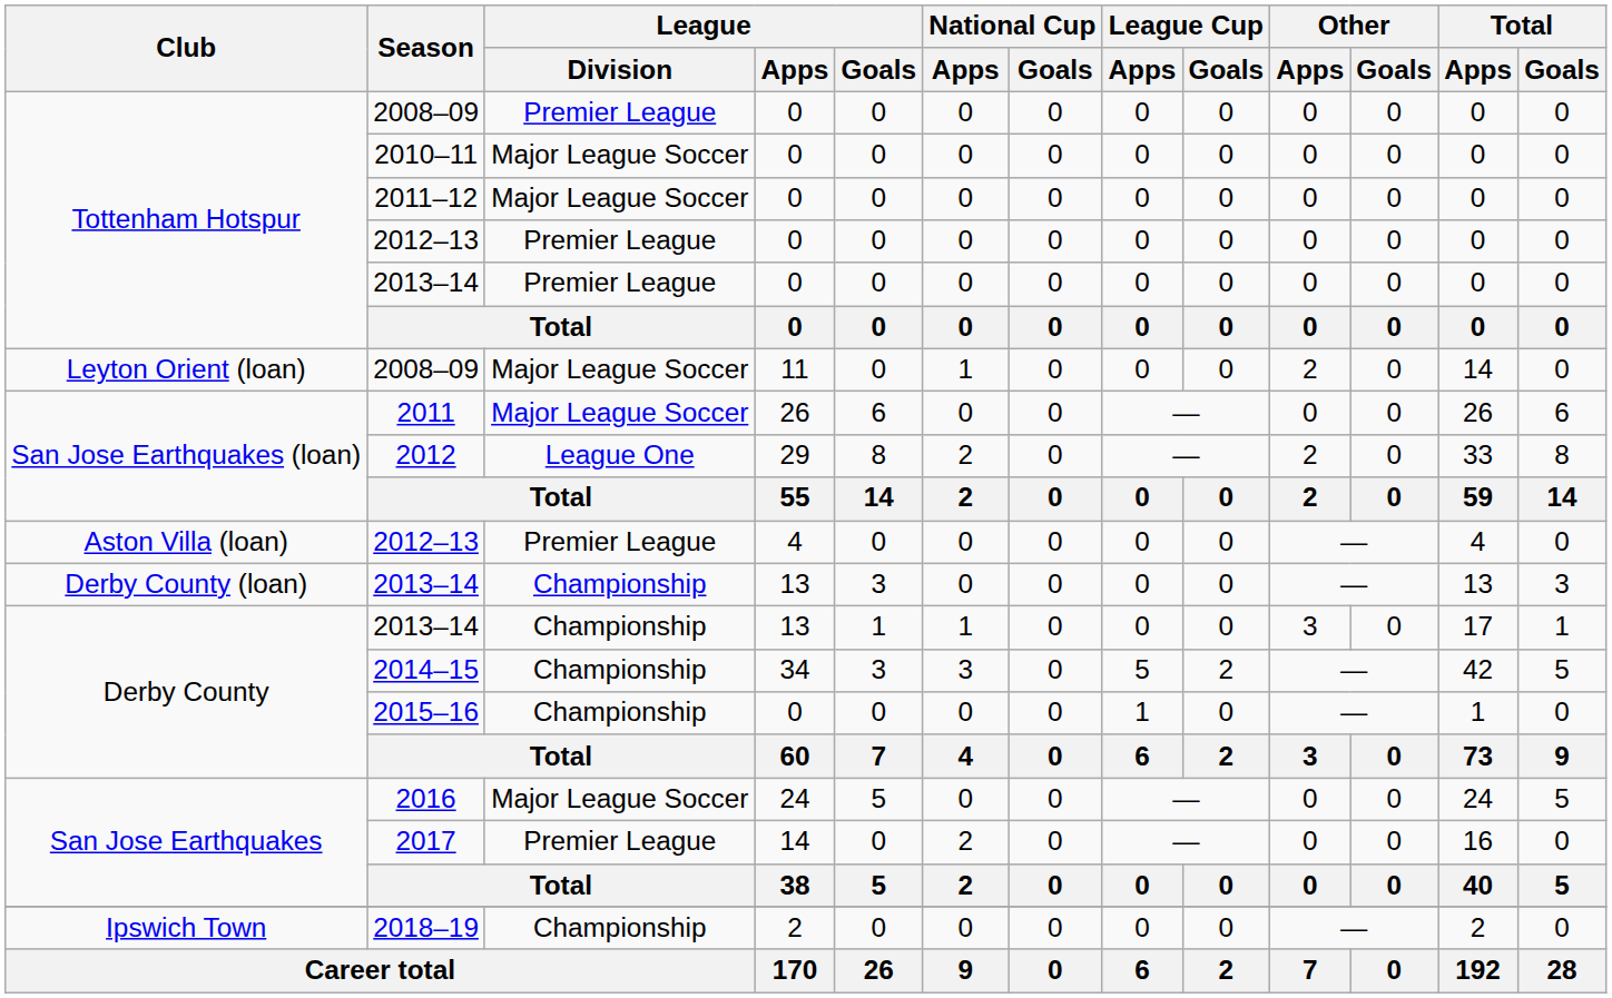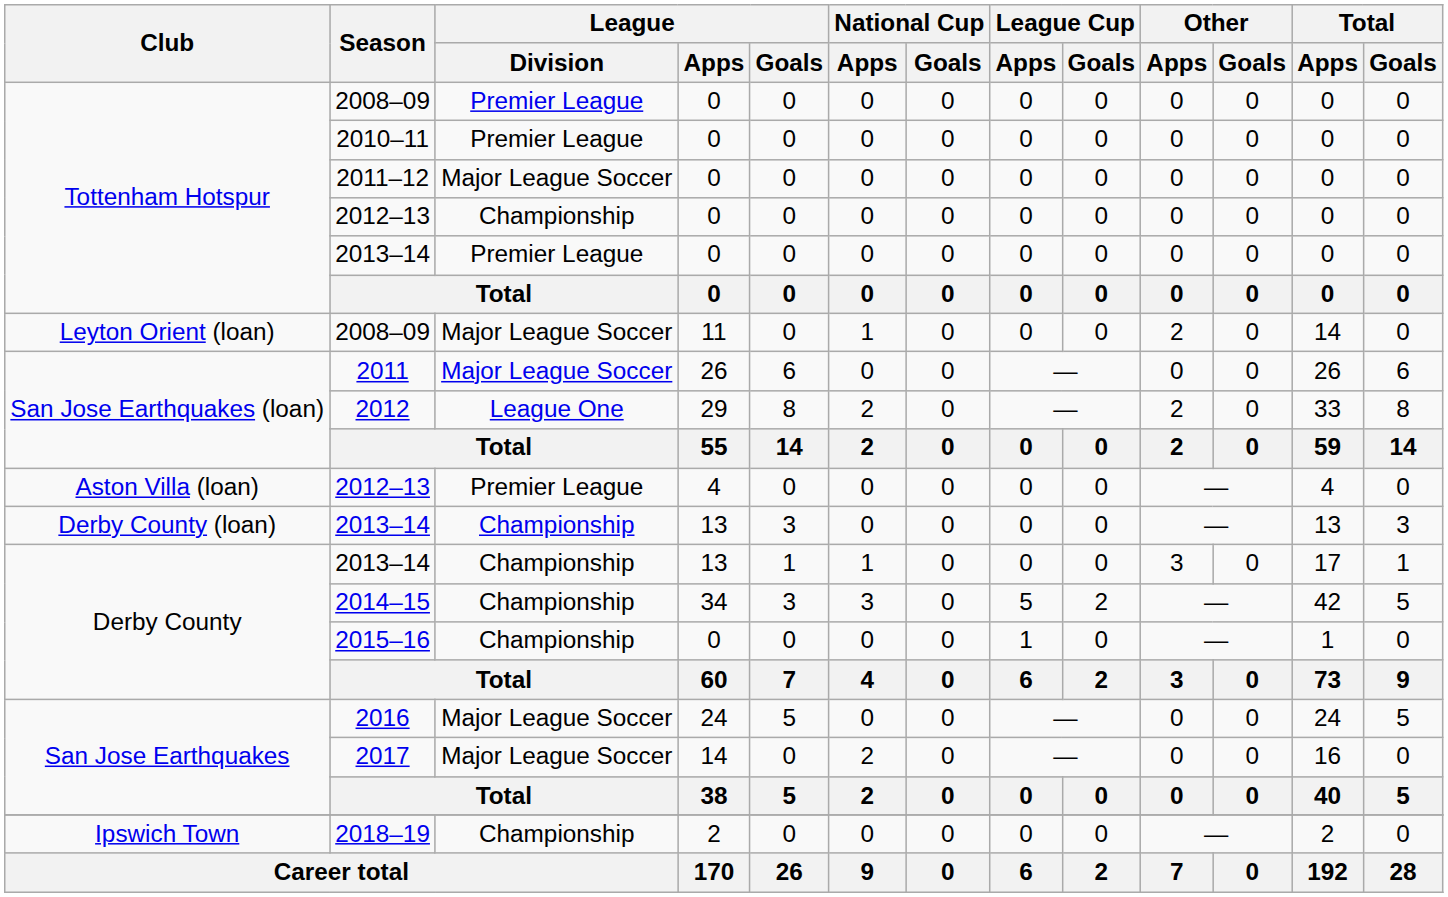 <table class="wikitable" style="text-align:center;">
 <tr>
 <th rowspan="2">Club</th>
 <th rowspan="2">Season</th>
 <th colspan="3">League</th>
 <th colspan="2">National Cup</th>
 <th colspan="2">League Cup</th>
 <th colspan="2">Other</th>
 <th colspan="2">Total</th>
 </tr>
 <tr>
 <th>Division</th>
 <th>Apps</th>
 <th>Goals</th>
 <th>Apps</th>
 <th>Goals</th>
 <th>Apps</th>
 <th>Goals</th>
 <th>Apps</th>
 <th>Goals</th>
 <th>Apps</th>
 <th>Goals</th>
 </tr>
 <tr>
 <td rowspan="6"><a href='#'>Tottenham Hotspur</a></td>
 <td 2008–09 Tottenham Hotspur F.C. season>2008–09</td>
 <td><a href='#'>Premier League</a></td>
 <td>0</td>
 <td>0</td>
 <td>0</td>
 <td>0</td>
 <td>0</td>
 <td>0</td>
 <td>0</td>
 <td>0</td>
 <td>0</td>
 <td>0</td>
 </tr>
 <tr>
 <td 2010–11 Tottenham Hotspur F.C. season>2010–11</td>
-<td>Major League Soccer</td>
+<td>Premier League</td>
 <td>0</td>
 <td>0</td>
 <td>0</td>
 <td>0</td>
 <td>0</td>
 <td>0</td>
 <td>0</td>
 <td>0</td>
 <td>0</td>
 <td>0</td>
 </tr>
 <tr>
 <td 20011–12 Tottenham Hotspur F.C. season>2011–12</td>
 <td>Major League Soccer</td>
 <td>0</td>
 <td>0</td>
 <td>0</td>
 <td>0</td>
 <td>0</td>
 <td>0</td>
 <td>0</td>
 <td>0</td>
 <td>0</td>
 <td>0</td>
 </tr>
 <tr>
 <td 2012–13 Tottenham Hotspur F.C. season>2012–13</td>
-<td>Premier League</td>
+<td>Championship</td>
 <td>0</td>
 <td>0</td>
 <td>0</td>
 <td>0</td>
 <td>0</td>
 <td>0</td>
 <td>0</td>
 <td>0</td>
 <td>0</td>
 <td>0</td>
 </tr>
 <tr>
 <td 2013–14 Tottenham Hotspur F.C. season>2013–14</td>
 <td>Premier League</td>
 <td>0</td>
 <td>0</td>
 <td>0</td>
 <td>0</td>
 <td>0</td>
 <td>0</td>
 <td>0</td>
 <td>0</td>
 <td>0</td>
 <td>0</td>
 </tr>
 <tr>
 <th colspan="2">Total</th>
 <th>0</th>
 <th>0</th>
 <th>0</th>
 <th>0</th>
 <th>0</th>
 <th>0</th>
 <th>0</th>
 <th>0</th>
 <th>0</th>
 <th>0</th>
 </tr>
 <tr>
 <td><a href='#'>Leyton Orient</a> (loan)</td>
 <td 2008–09 Leyton Orient F.C. season>2008–09</td>
 <td>Major League Soccer</td>
 <td>11</td>
 <td>0</td>
 <td>1</td>
 <td>0</td>
 <td>0</td>
 <td>0</td>
 <td>2</td>
 <td>0</td>
 <td>14</td>
 <td>0</td>
 </tr>
 <tr>
 <td rowspan="3"><a href='#'>San Jose Earthquakes</a> (loan)</td>
 <td><a href='#'>2011</a></td>
 <td><a href='#'>Major League Soccer</a></td>
 <td>26</td>
 <td>6</td>
 <td>0</td>
 <td>0</td>
 <td colspan="2">—</td>
 <td>0</td>
 <td>0</td>
 <td>26</td>
 <td>6</td>
 </tr>
 <tr>
 <td><a href='#'>2012</a></td>
 <td><a href='#'>League One</a></td>
 <td>29</td>
 <td>8</td>
 <td>2</td>
 <td>0</td>
 <td colspan="2">—</td>
 <td>2</td>
 <td>0</td>
 <td>33</td>
 <td>8</td>
 </tr>
 <tr>
 <th colspan="2">Total</th>
 <th>55</th>
 <th>14</th>
 <th>2</th>
 <th>0</th>
 <th>0</th>
 <th>0</th>
 <th>2</th>
 <th>0</th>
 <th>59</th>
 <th>14</th>
 </tr>
 <tr>
 <td><a href='#'>Aston Villa</a> (loan)</td>
 <td><a href='#'>2012–13</a></td>
 <td>Premier League</td>
 <td>4</td>
 <td>0</td>
 <td>0</td>
 <td>0</td>
 <td>0</td>
 <td>0</td>
 <td colspan="2">—</td>
 <td>4</td>
 <td>0</td>
 </tr>
 <tr>
 <td><a href='#'>Derby County</a> (loan)</td>
 <td><a href='#'>2013–14</a></td>
 <td><a href='#'>Championship</a></td>
 <td>13</td>
 <td>3</td>
 <td>0</td>
 <td>0</td>
 <td>0</td>
 <td>0</td>
 <td colspan="2">—</td>
 <td>13</td>
 <td>3</td>
 </tr>
 <tr>
 <td rowspan="4">Derby County</td>
 <td>2013–14</td>
 <td>Championship</td>
 <td>13</td>
 <td>1</td>
 <td>1</td>
 <td>0</td>
 <td>0</td>
 <td>0</td>
 <td>3</td>
 <td>0</td>
 <td>17</td>
 <td>1</td>
 </tr>
 <tr>
 <td><a href='#'>2014–15</a></td>
 <td>Championship</td>
 <td>34</td>
 <td>3</td>
 <td>3</td>
 <td>0</td>
 <td>5</td>
 <td>2</td>
 <td colspan="2">—</td>
 <td>42</td>
 <td>5</td>
 </tr>
 <tr>
 <td><a href='#'>2015–16</a></td>
 <td>Championship</td>
 <td>0</td>
 <td>0</td>
 <td>0</td>
 <td>0</td>
 <td>1</td>
 <td>0</td>
 <td colspan="2">—</td>
 <td>1</td>
 <td>0</td>
 </tr>
 <tr>
 <th colspan="2">Total</th>
 <th>60</th>
 <th>7</th>
 <th>4</th>
 <th>0</th>
 <th>6</th>
 <th>2</th>
 <th>3</th>
 <th>0</th>
 <th>73</th>
 <th>9</th>
 </tr>
 <tr>
 <td rowspan="3"><a href='#'>San Jose Earthquakes</a></td>
 <td><a href='#'>2016</a></td>
 <td>Major League Soccer</td>
 <td>24</td>
 <td>5</td>
 <td>0</td>
 <td>0</td>
 <td colspan="2">—</td>
 <td>0</td>
 <td>0</td>
 <td>24</td>
 <td>5</td>
 </tr>
 <tr>
 <td><a href='#'>2017</a></td>
-<td>Premier League</td>
+<td>Major League Soccer</td>
 <td>14</td>
 <td>0</td>
 <td>2</td>
 <td>0</td>
 <td colspan="2">—</td>
 <td>0</td>
 <td>0</td>
 <td>16</td>
 <td>0</td>
 </tr>
 <tr>
 <th colspan="2">Total</th>
 <th>38</th>
 <th>5</th>
 <th>2</th>
 <th>0</th>
 <th>0</th>
 <th>0</th>
 <th>0</th>
 <th>0</th>
 <th>40</th>
 <th>5</th>
 </tr>
 <tr>
 </tr>
 <tr>
 <td><a href='#'>Ipswich Town</a></td>
 <td><a href='#'>2018–19</a></td>
 <td>Championship</td>
 <td>2</td>
 <td>0</td>
 <td>0</td>
 <td>0</td>
 <td>0</td>
 <td>0</td>
 <td colspan="2">—</td>
 <td>2</td>
 <td>0</td>
 </tr>
 <tr>
 <th colspan="3">Career total</th>
 <th>170</th>
 <th>26</th>
 <th>9</th>
 <th>0</th>
 <th>6</th>
 <th>2</th>
 <th>7</th>
 <th>0</th>
 <th>192</th>
 <th>28</th>
 </tr>
 <tr>
 </tr>
 </table>
